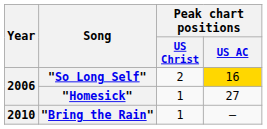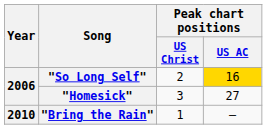 <table class="wikitable plainrowheaders" style="text-align:center;">
 <tr>
 <th scope="col" rowspan="2">Year</th>
 <th scope="col" rowspan="2">Song</th>
 <th scope="col" colspan="2">Peak chart positions</th>
 </tr>
 <tr>
 <th style="width:4em; font-size:90%"><a href='#'>US Christ</a><br></th>
 <th style="width:5em; font-size:90%"><a href='#'>US AC</a><br></th>
 </tr>
 <tr>
 <th scope="row" rowspan="2">2006</th>
 <th scope="row">"<a href='#'>So Long Self</a>"</th>
 <td>2</td>
 <td style="background: gold;">16</td>
 </tr>
 <tr>
 <th scope="row">"<a href='#'>Homesick</a>"</th>
-<td>1</td>
+<td>3</td>
 <td>27</td>
 </tr>
 <tr>
 <th scope="row">2010</th>
 <th scope="row">"<a href='#'>Bring the Rain</a>"</th>
 <td>1</td>
 <td>—</td>
 </tr>
 </table>
